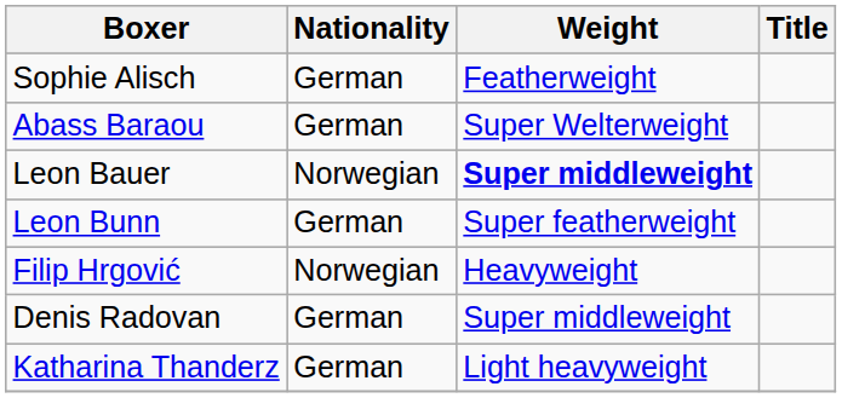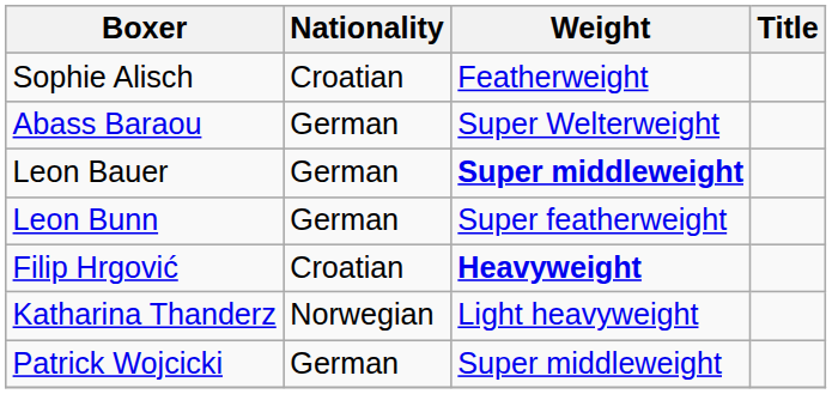 <table class="wikitable sortable">
 <tr>
 <th>Boxer</th>
 <th>Nationality</th>
 <th>Weight</th>
 <th>Title</th>
 </tr>
 <tr>
 <td>Sophie Alisch</td>
-<td> German</td>
+<td> Croatian</td>
 <td><a href='#'>Featherweight</a></td>
 <td></td>
 </tr>
 <tr>
 <td><a href='#'>Abass Baraou</a></td>
 <td> German</td>
 <td><a href='#'>Super Welterweight</a></td>
 <td></td>
 </tr>
 <tr>
 <td>Leon Bauer</td>
-<td> Norwegian</td>
+<td> German</td>
 <td><strong><a href='#'>Super middleweight</a></strong></td>
 <td></td>
 </tr>
 <tr>
 <td><a href='#'>Leon Bunn</a></td>
 <td> German</td>
 <td><a href='#'>Super featherweight</a></td>
 <td></td>
 </tr>
 <tr>
 <td><a href='#'>Filip Hrgović</a></td>
-<td> Norwegian</td>
-<td><a href='#'>Heavyweight</a></td>
+<td> Croatian</td>
+<td><strong><a href='#'>Heavyweight</a></strong></td>
 <td></td>
 </tr>
 <tr>
-<td>Denis Radovan</td>
+<td><a href='#'>Katharina Thanderz</a></td>
+<td> Norwegian</td>
+<td><a href='#'>Light heavyweight</a></td>
+<td></td>
+</tr>
+<tr>
+<td><a href='#'>Patrick Wojcicki</a></td>
 <td> German</td>
 <td><a href='#'>Super middleweight</a></td>
 <td></td>
 </tr>
 <tr>
-<td><a href='#'>Katharina Thanderz</a></td>
-<td> German</td>
-<td><a href='#'>Light heavyweight</a></td>
-<td></td>
-</tr>
-<tr>
 </tr>
 </table>
